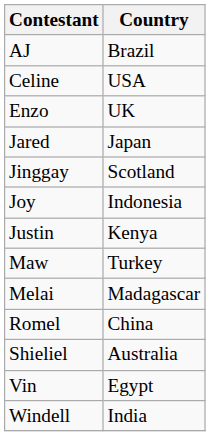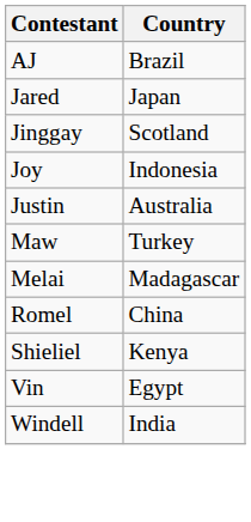 <table class="wikitable" style="text-align:">
 <tr>
 <th>Contestant</th>
 <th>Country</th>
 </tr>
 <tr>
 <td>AJ</td>
 <td>Brazil</td>
-</tr>
-<tr>
-<td>Celine</td>
-<td>USA</td>
-</tr>
-<tr>
-<td>Enzo</td>
-<td>UK</td>
 </tr>
 <tr>
 <td>Jared</td>
 <td>Japan</td>
 </tr>
 <tr>
 <td>Jinggay</td>
 <td>Scotland</td>
 </tr>
 <tr>
 <td>Joy</td>
 <td>Indonesia</td>
 </tr>
 <tr>
 <td>Justin</td>
-<td>Kenya</td>
+<td>Australia</td>
 </tr>
 <tr>
 <td>Maw</td>
 <td>Turkey</td>
 </tr>
 <tr>
 <td>Melai</td>
 <td>Madagascar</td>
 </tr>
 <tr>
 <td>Romel</td>
 <td>China</td>
 </tr>
 <tr>
 <td>Shieliel</td>
-<td>Australia</td>
+<td>Kenya</td>
 </tr>
 <tr>
 <td>Vin</td>
 <td>Egypt</td>
 </tr>
 <tr>
 <td>Windell</td>
 <td>India</td>
 </tr>
 <tr>
 </tr>
 </table>
